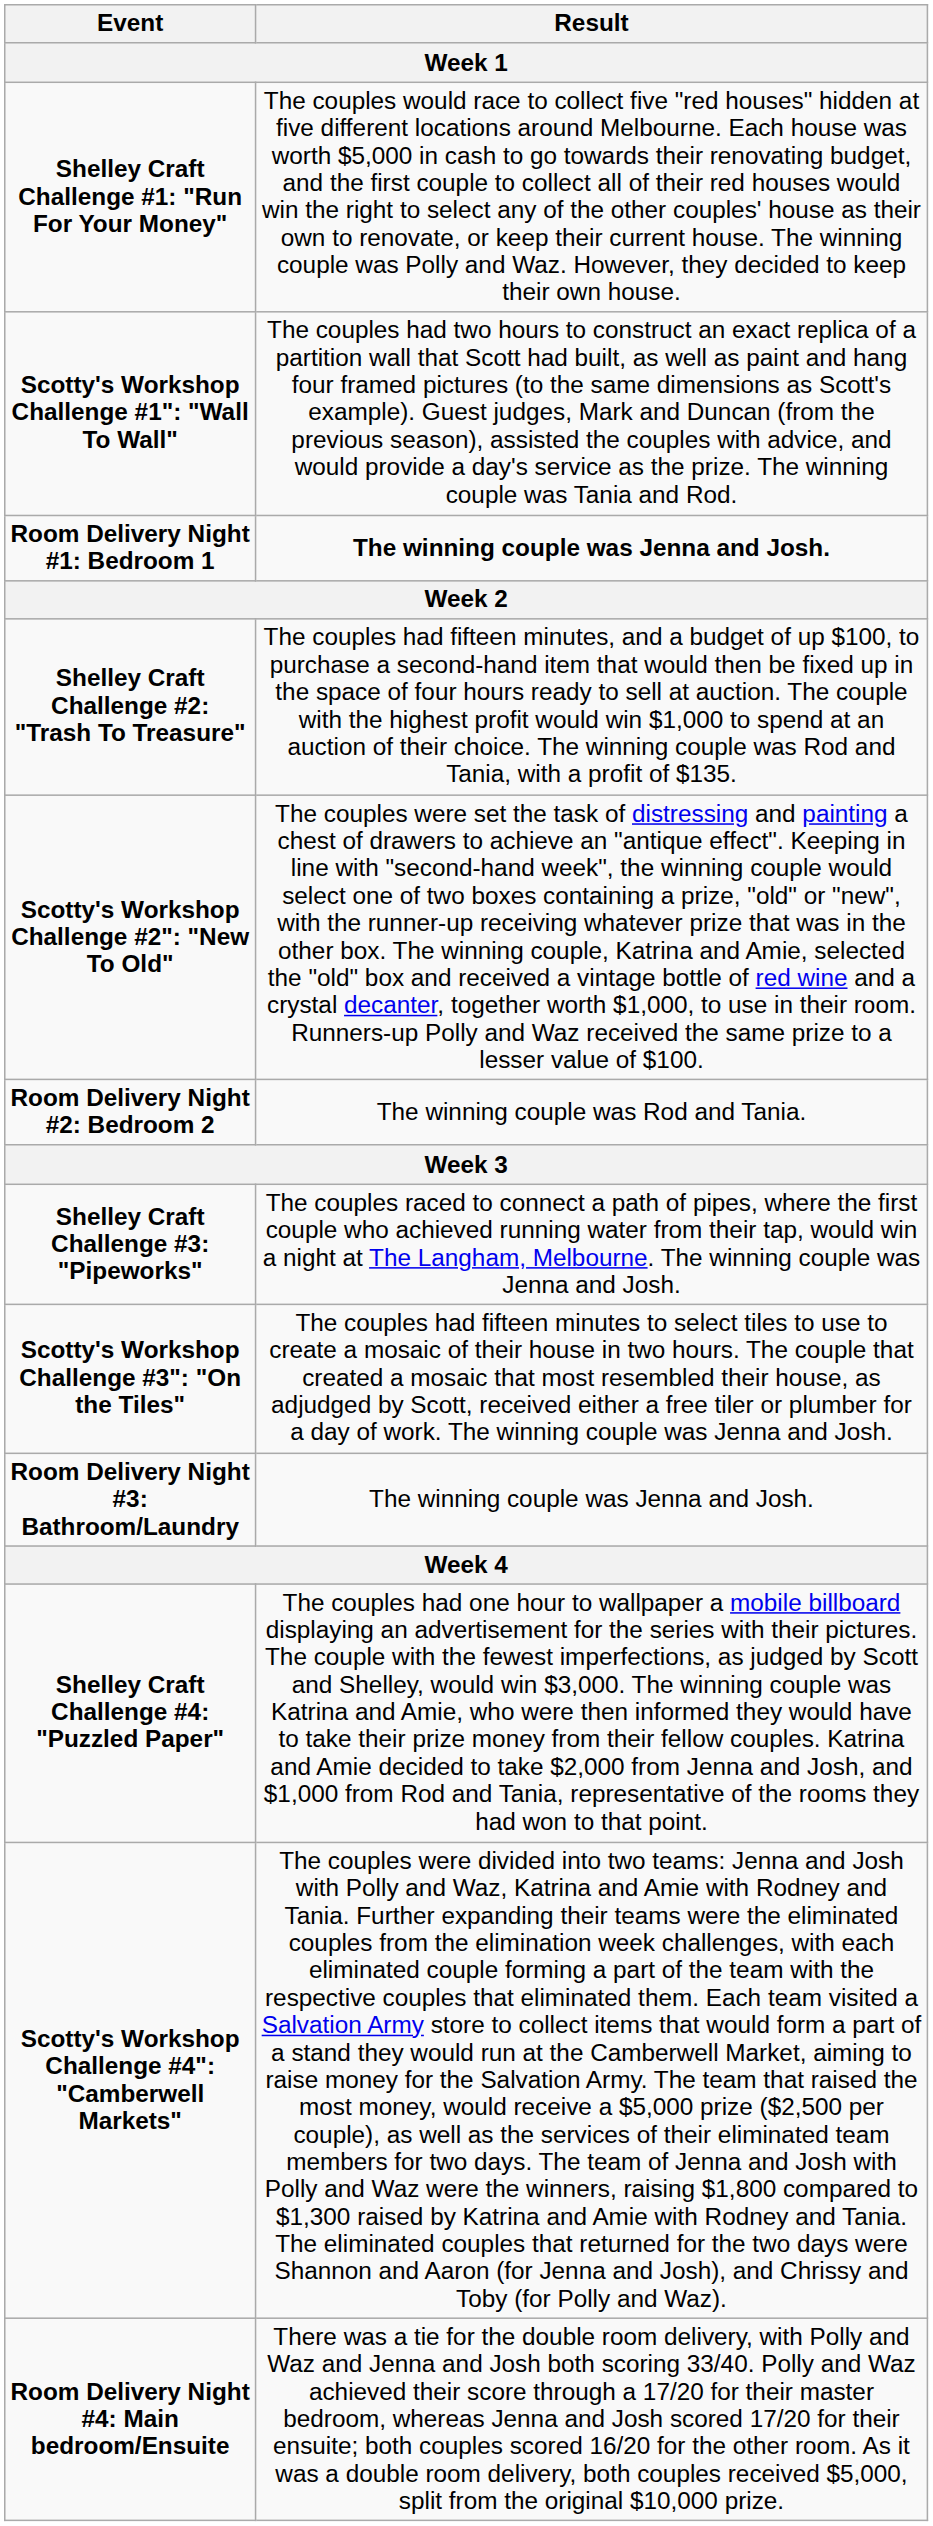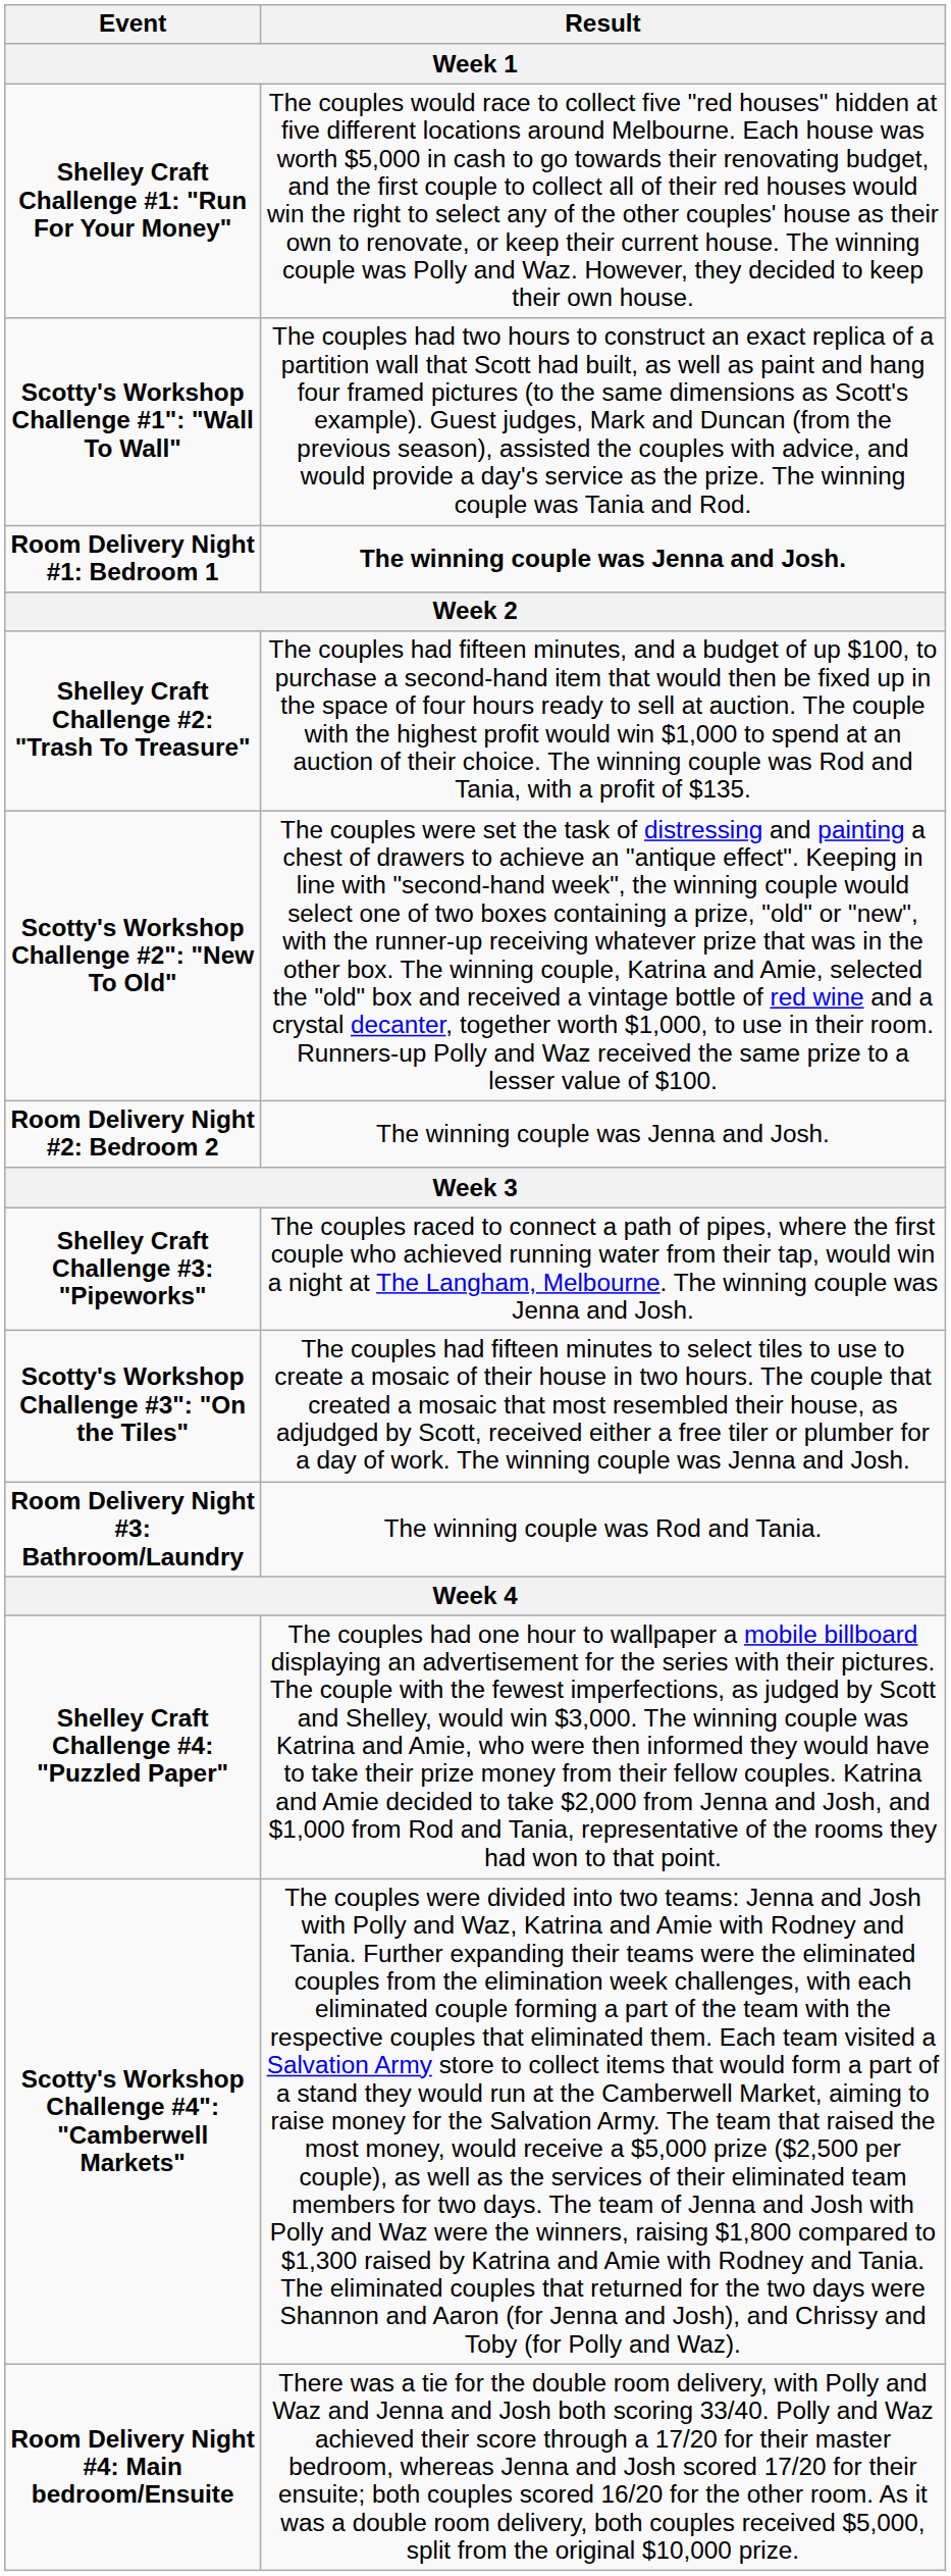 <table class="wikitable plainrowheaders" style="text-align:center;">
 <tr valign="top">
 <th>Event</th>
 <th>Result</th>
 </tr>
 <tr>
 <th colspan="2">Week 1</th>
 </tr>
 <tr>
 <td><strong>Shelley Craft Challenge #1: "Run For Your Money"</strong></td>
 <td>The couples would race to collect five "red houses" hidden at five different locations around Melbourne. Each house was worth $5,000 in cash to go towards their renovating budget, and the first couple to collect all of their red houses would win the right to select any of the other couples' house as their own to renovate, or keep their current house. The winning couple was Polly and Waz. However, they decided to keep their own house.</td>
 </tr>
 <tr>
 <td><strong>Scotty's Workshop Challenge #1": "Wall To Wall"</strong></td>
 <td>The couples had two hours to construct an exact replica of a partition wall that Scott had built, as well as paint and hang four framed pictures (to the same dimensions as Scott's example). Guest judges, Mark and Duncan (from the previous season), assisted the couples with advice, and would provide a day's service as the prize. The winning couple was Tania and Rod.</td>
 </tr>
 <tr>
 <td><strong>Room Delivery Night #1: Bedroom 1</strong></td>
 <td><strong>The winning couple was Jenna and Josh.</strong></td>
 </tr>
 <tr>
 <th colspan="2">Week 2</th>
 </tr>
 <tr>
 <td><strong>Shelley Craft Challenge #2: "Trash To Treasure"</strong></td>
 <td>The couples had fifteen minutes, and a budget of up $100, to purchase a second-hand item that would then be fixed up in the space of four hours ready to sell at auction. The couple with the highest profit would win $1,000 to spend at an auction of their choice. The winning couple was Rod and Tania, with a profit of $135.</td>
 </tr>
 <tr>
 <td><strong>Scotty's Workshop Challenge #2": "New To Old"</strong></td>
 <td>The couples were set the task of <a href='#'>distressing</a> and <a href='#'>painting</a> a chest of drawers to achieve an "antique effect". Keeping in line with "second-hand week", the winning couple would select one of two boxes containing a prize, "old" or "new", with the runner-up receiving whatever prize that was in the other box. The winning couple, Katrina and Amie, selected the "old" box and received a vintage bottle of <a href='#'>red wine</a> and a crystal <a href='#'>decanter</a>, together worth $1,000, to use in their room. Runners-up Polly and Waz received the same prize to a lesser value of $100.</td>
 </tr>
 <tr>
 <td><strong>Room Delivery Night #2: Bedroom 2</strong></td>
-<td>The winning couple was Rod and Tania.</td>
+<td>The winning couple was Jenna and Josh.</td>
 </tr>
 <tr>
 <th colspan="2">Week 3</th>
 </tr>
 <tr>
 <td><strong>Shelley Craft Challenge #3: "Pipeworks"</strong></td>
 <td>The couples raced to connect a path of pipes, where the first couple who achieved running water from their tap, would win a night at <a href='#'>The Langham, Melbourne</a>. The winning couple was Jenna and Josh.</td>
 </tr>
 <tr>
 <td><strong>Scotty's Workshop Challenge #3": "On the Tiles"</strong></td>
 <td>The couples had fifteen minutes to select tiles to use to create a mosaic of their house in two hours. The couple that created a mosaic that most resembled their house, as adjudged by Scott, received either a free tiler or plumber for a day of work. The winning couple was Jenna and Josh.</td>
 </tr>
 <tr>
 <td><strong>Room Delivery Night #3: Bathroom/Laundry</strong></td>
-<td>The winning couple was Jenna and Josh.</td>
+<td>The winning couple was Rod and Tania.</td>
 </tr>
 <tr>
 <th colspan="2">Week 4</th>
 </tr>
 <tr>
 <td><strong>Shelley Craft Challenge #4: "Puzzled Paper"</strong></td>
 <td>The couples had one hour to wallpaper a <a href='#'>mobile billboard</a> displaying an advertisement for the series with their pictures. The couple with the fewest imperfections, as judged by Scott and Shelley, would win $3,000. The winning couple was Katrina and Amie, who were then informed they would have to take their prize money from their fellow couples. Katrina and Amie decided to take $2,000 from Jenna and Josh, and $1,000 from Rod and Tania, representative of the rooms they had won to that point.</td>
 </tr>
 <tr>
 <td><strong>Scotty's Workshop Challenge #4": "Camberwell Markets"</strong></td>
 <td>The couples were divided into two teams: Jenna and Josh with Polly and Waz, Katrina and Amie with Rodney and Tania. Further expanding their teams were the eliminated couples from the elimination week challenges, with each eliminated couple forming a part of the team with the respective couples that eliminated them. Each team visited a <a href='#'>Salvation Army</a> store to collect items that would form a part of a stand they would run at the Camberwell Market, aiming to raise money for the Salvation Army. The team that raised the most money, would receive a $5,000 prize ($2,500 per couple), as well as the services of their eliminated team members for two days. The team of Jenna and Josh with Polly and Waz were the winners, raising $1,800 compared to $1,300 raised by Katrina and Amie with Rodney and Tania. The eliminated couples that returned for the two days were Shannon and Aaron (for Jenna and Josh), and Chrissy and Toby (for Polly and Waz).</td>
 </tr>
 <tr>
 <td><strong>Room Delivery Night #4: Main bedroom/Ensuite</strong></td>
 <td>There was a tie for the double room delivery, with Polly and Waz and Jenna and Josh both scoring 33/40. Polly and Waz achieved their score through a 17/20 for their master bedroom, whereas Jenna and Josh scored 17/20 for their ensuite; both couples scored 16/20 for the other room. As it was a double room delivery, both couples received $5,000, split from the original $10,000 prize.</td>
 </tr>
 </table>
